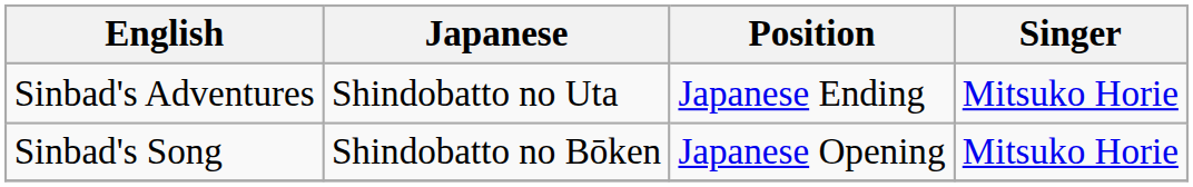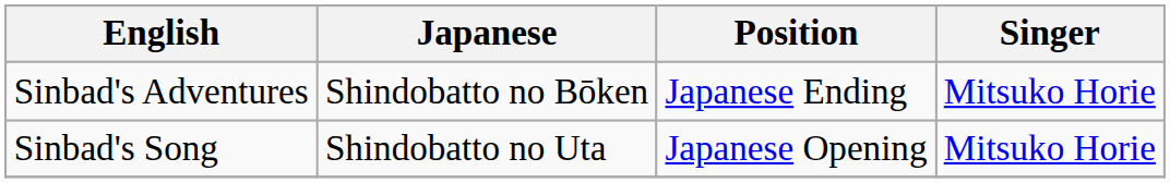 <table class="wikitable">
 <tr>
 <th>English</th>
 <th>Japanese</th>
 <th>Position</th>
 <th>Singer</th>
 </tr>
 <tr>
 <td>Sinbad's Adventures</td>
-<td>Shindobatto no Uta</td>
+<td>Shindobatto no Bōken</td>
 <td><a href='#'>Japanese</a> Ending</td>
 <td><a href='#'>Mitsuko Horie</a></td>
 </tr>
 <tr>
 <td>Sinbad's Song</td>
-<td>Shindobatto no Bōken</td>
+<td>Shindobatto no Uta</td>
 <td><a href='#'>Japanese</a> Opening</td>
 <td><a href='#'>Mitsuko Horie</a></td>
 </tr>
 <tr>
 </tr>
 </table>
